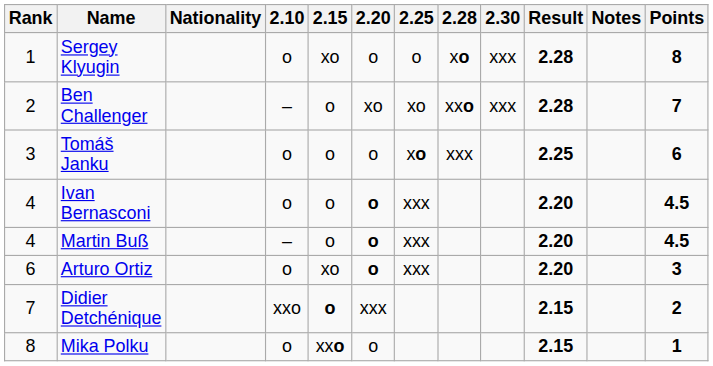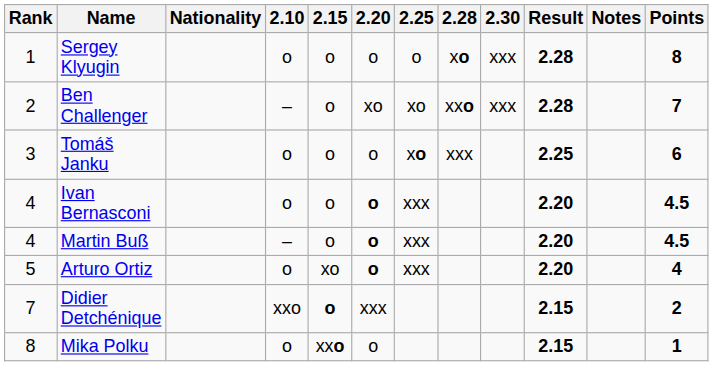 <table class="wikitable sortable" style="text-align:center">
 <tr>
 <th>Rank</th>
 <th>Name</th>
 <th>Nationality</th>
 <th>2.10</th>
 <th>2.15</th>
 <th>2.20</th>
 <th>2.25</th>
 <th>2.28</th>
 <th>2.30</th>
 <th>Result</th>
 <th>Notes</th>
 <th>Points</th>
 </tr>
 <tr>
 <td>1</td>
 <td align=left><a href='#'>Sergey Klyugin</a></td>
 <td align=left></td>
 <td>o</td>
-<td>xo</td>
+<td>o</td>
 <td>o</td>
 <td>o</td>
 <td>x<strong>o</strong></td>
 <td>xxx</td>
 <td><strong>2.28</strong></td>
 <td></td>
 <td><strong>8</strong></td>
 </tr>
 <tr>
 <td>2</td>
 <td align=left><a href='#'>Ben Challenger</a></td>
 <td align=left></td>
 <td>–</td>
 <td>o</td>
 <td>xo</td>
 <td>xo</td>
 <td>xx<strong>o</strong></td>
 <td>xxx</td>
 <td><strong>2.28</strong></td>
 <td></td>
 <td><strong>7</strong></td>
 </tr>
 <tr>
 <td>3</td>
 <td align=left><a href='#'>Tomáš Janku</a></td>
 <td align=left></td>
 <td>o</td>
 <td>o</td>
 <td>o</td>
 <td>x<strong>o</strong></td>
 <td>xxx</td>
 <td></td>
 <td><strong>2.25</strong></td>
 <td></td>
 <td><strong>6</strong></td>
 </tr>
 <tr>
 <td>4</td>
 <td align=left><a href='#'>Ivan Bernasconi</a></td>
 <td align=left></td>
 <td>o</td>
 <td>o</td>
 <td><strong>o</strong></td>
 <td>xxx</td>
 <td></td>
 <td></td>
 <td><strong>2.20</strong></td>
 <td></td>
 <td><strong>4.5</strong></td>
 </tr>
 <tr>
 <td>4</td>
 <td align=left><a href='#'>Martin Buß</a></td>
 <td align=left></td>
 <td>–</td>
 <td>o</td>
 <td><strong>o</strong></td>
 <td>xxx</td>
 <td></td>
 <td></td>
 <td><strong>2.20</strong></td>
 <td></td>
 <td><strong>4.5</strong></td>
 </tr>
 <tr>
-<td>6</td>
+<td>5</td>
 <td align=left><a href='#'>Arturo Ortiz</a></td>
 <td align=left></td>
 <td>o</td>
 <td>xo</td>
 <td><strong>o</strong></td>
 <td>xxx</td>
 <td></td>
 <td></td>
 <td><strong>2.20</strong></td>
 <td></td>
-<td><strong>3</strong></td>
+<td><strong>4</strong></td>
 </tr>
 <tr>
 <td>7</td>
 <td align=left><a href='#'>Didier Detchénique</a></td>
 <td align=left></td>
 <td>xxo</td>
 <td><strong>o</strong></td>
 <td>xxx</td>
 <td></td>
 <td></td>
 <td></td>
 <td><strong>2.15</strong></td>
 <td></td>
 <td><strong>2</strong></td>
 </tr>
 <tr>
 <td>8</td>
 <td align=left><a href='#'>Mika Polku</a></td>
 <td align=left></td>
 <td>o</td>
 <td>xx<strong>o</strong></td>
 <td>o</td>
 <td></td>
 <td></td>
 <td></td>
 <td><strong>2.15</strong></td>
 <td></td>
 <td><strong>1</strong></td>
 </tr>
 </table>
